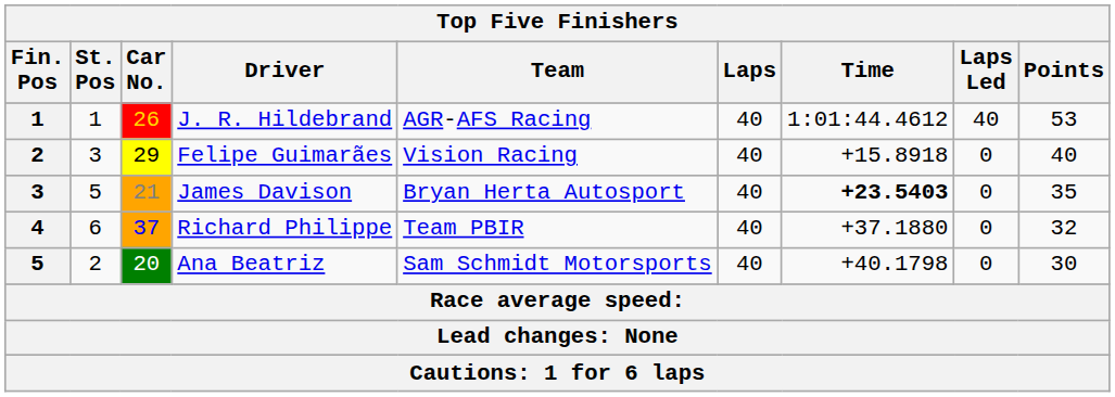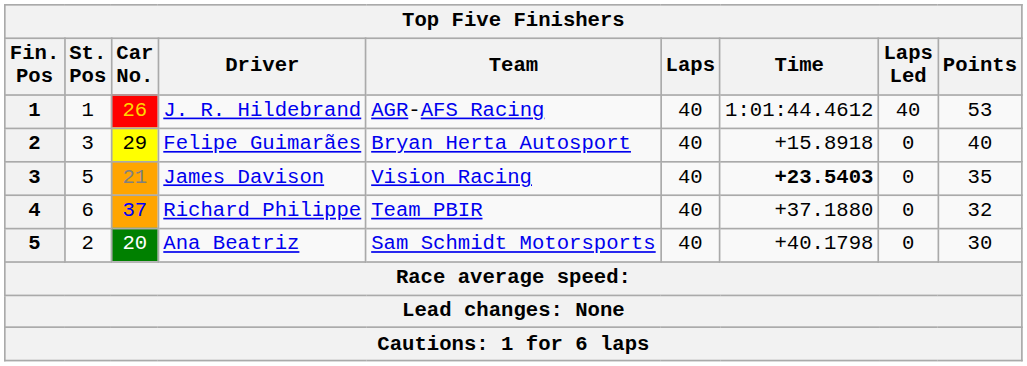 <table class="wikitable" style="font-size:95%;">
 <tr>
 <th colspan=9>Top Five Finishers</th>
 </tr>
 <tr>
 <th>Fin.<br>Pos</th>
 <th>St.<br>Pos</th>
 <th>Car<br>No.</th>
 <th>Driver</th>
 <th>Team</th>
 <th>Laps</th>
 <th>Time</th>
 <th>Laps<br>Led</th>
 <th>Points</th>
 </tr>
 <tr>
 <th>1</th>
 <td align=center>1</td>
 <td style="background:red; color:gold;" align=center>26</td>
 <td> <a href='#'>J. R. Hildebrand</a></td>
 <td><a href='#'>AGR</a>-<a href='#'>AFS Racing</a></td>
 <td align=center>40</td>
 <td align=right>1:01:44.4612</td>
 <td align=center>40</td>
 <td align=center>53</td>
 </tr>
 <tr>
 <th>2</th>
 <td align=center>3</td>
 <td style="background:yellow; color:black;" align=center>29</td>
 <td> <a href='#'>Felipe Guimarães</a></td>
-<td><a href='#'>Vision Racing</a></td>
+<td><a href='#'>Bryan Herta Autosport</a></td>
 <td align=center>40</td>
 <td align=right>+15.8918</td>
 <td align=center>0</td>
 <td align=center>40</td>
 </tr>
 <tr>
 <th>3</th>
 <td align=center>5</td>
 <td style="background:orange; color:grey;" align=center>21</td>
 <td> <a href='#'>James Davison</a></td>
-<td><a href='#'>Bryan Herta Autosport</a></td>
+<td><a href='#'>Vision Racing</a></td>
 <td align=center>40</td>
 <td align=right><strong>+23.5403</strong></td>
 <td align=center>0</td>
 <td align=center>35</td>
 </tr>
 <tr>
 <th>4</th>
 <td align=center>6</td>
 <td style="background:orange; color:blue;" align=center>37</td>
 <td> <a href='#'>Richard Philippe</a></td>
 <td><a href='#'>Team PBIR</a></td>
 <td align=center>40</td>
 <td align=right>+37.1880</td>
 <td align=center>0</td>
 <td align=center>32</td>
 </tr>
 <tr>
 <th>5</th>
 <td align=center>2</td>
 <td style="background:green; color:white;" align=center>20</td>
 <td> <a href='#'>Ana Beatriz</a></td>
 <td><a href='#'>Sam Schmidt Motorsports</a></td>
 <td align=center>40</td>
 <td align=right>+40.1798</td>
 <td align=center>0</td>
 <td align=center>30</td>
 </tr>
 <tr>
 <th colspan=9>Race average speed: </th>
 </tr>
 <tr>
 <th colspan=9>Lead changes: None</th>
 </tr>
 <tr>
 <th colspan=9>Cautions: 1 for 6 laps</th>
 </tr>
 </table>
